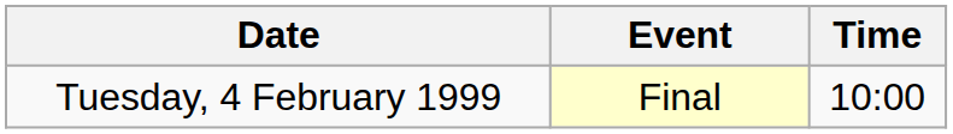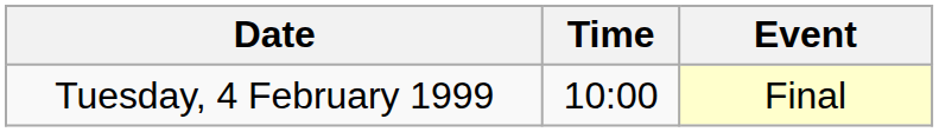 <table class = "wikitable" style="text-align:center;">
 <tr>
 <th width=220>Date</th>
+<th width=50>Time</th>
 <th width=100>Event</th>
-<th width=50>Time</th>
 </tr>
 <tr>
 <td>Tuesday, 4 February 1999</td>
+<td>10:00</td>
 <td bgcolor=ffffcc>Final</td>
-<td>10:00</td>
 </tr>
 </table>
